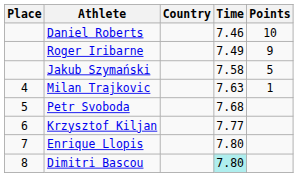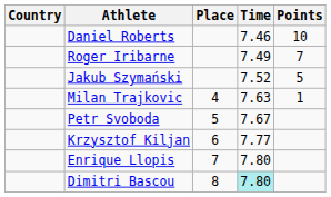 <table class="wikitable">
 <tr>
+<th>Country</th>
+<th>Athlete</th>
 <th>Place</th>
-<th>Athlete</th>
-<th>Country</th>
 <th>Time</th>
 <th>Points</th>
 </tr>
 <tr>
+<td></td>
+<td><a href='#'>Daniel Roberts</a></td>
 <td align=center></td>
-<td><a href='#'>Daniel Roberts</a></td>
-<td></td>
 <td>7.46</td>
 <td align=center>10</td>
 </tr>
 <tr>
+<td></td>
+<td><a href='#'>Roger Iribarne</a></td>
 <td align=center></td>
-<td><a href='#'>Roger Iribarne</a></td>
-<td></td>
 <td>7.49</td>
-<td align=center>9</td>
+<td align=center>7</td>
 </tr>
 <tr>
+<td></td>
+<td><a href='#'>Jakub Szymański</a></td>
 <td align=center></td>
-<td><a href='#'>Jakub Szymański</a></td>
-<td></td>
-<td>7.58</td>
+<td>7.52</td>
 <td align=center>5</td>
 </tr>
 <tr>
+<td></td>
+<td><a href='#'>Milan Trajkovic</a></td>
 <td align=center>4</td>
-<td><a href='#'>Milan Trajkovic</a></td>
-<td></td>
 <td>7.63</td>
 <td align=center>1</td>
 </tr>
 <tr>
+<td></td>
+<td><a href='#'>Petr Svoboda</a></td>
 <td align=center>5</td>
-<td><a href='#'>Petr Svoboda</a></td>
-<td></td>
-<td>7.68</td>
+<td>7.67</td>
 <td align=center></td>
 </tr>
 <tr>
+<td></td>
+<td><a href='#'>Krzysztof Kiljan</a></td>
 <td align=center>6</td>
-<td><a href='#'>Krzysztof Kiljan</a></td>
-<td></td>
 <td>7.77</td>
 <td align=center></td>
 </tr>
 <tr>
+<td></td>
+<td><a href='#'>Enrique Llopis</a></td>
 <td align=center>7</td>
-<td><a href='#'>Enrique Llopis</a></td>
-<td></td>
 <td>7.80</td>
 <td align=center></td>
 </tr>
 <tr>
+<td></td>
+<td><a href='#'>Dimitri Bascou</a></td>
 <td align=center>8</td>
-<td><a href='#'>Dimitri Bascou</a></td>
-<td></td>
 <td style="background: paleturquoise;">7.80</td>
 <td align=center></td>
 </tr>
 </table>
